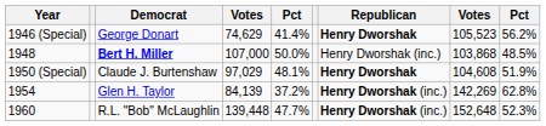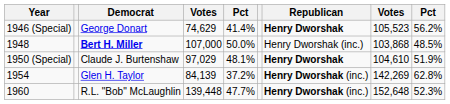 <table class="wikitable" style="margin:0.5em ; font-size:95%">
 <tr>
 <th>Year</th>
 <th></th>
 <th>Democrat</th>
 <th>Votes</th>
 <th>Pct</th>
 <th></th>
 <th>Republican</th>
 <th>Votes</th>
 <th>Pct</th>
 </tr>
 <tr>
 <td>1946 (Special)</td>
 <td></td>
 <td><a href='#'>George Donart</a></td>
 <td>74,629</td>
 <td>41.4%</td>
 <td></td>
 <td><strong>Henry Dworshak</strong></td>
 <td>105,523</td>
 <td>56.2%</td>
 </tr>
 <tr>
 <td>1948</td>
 <td></td>
 <td><strong><a href='#'>Bert H. Miller</a></strong></td>
 <td>107,000</td>
 <td>50.0%</td>
 <td></td>
 <td>Henry Dworshak (inc.)</td>
 <td>103,868</td>
 <td>48.5%</td>
 </tr>
 <tr>
 <td>1950 (Special)</td>
 <td></td>
 <td>Claude J. Burtenshaw</td>
 <td>97,029</td>
 <td>48.1%</td>
 <td></td>
 <td><strong>Henry Dworshak</strong></td>
-<td>104,608</td>
+<td>104,610</td>
 <td>51.9%</td>
 </tr>
 <tr>
 <td>1954</td>
 <td></td>
 <td><a href='#'>Glen H. Taylor</a></td>
 <td>84,139</td>
 <td>37.2%</td>
 <td></td>
 <td><strong>Henry Dworshak</strong> (inc.)</td>
 <td>142,269</td>
 <td>62.8%</td>
 </tr>
 <tr>
 <td>1960</td>
 <td></td>
 <td>R.L. "Bob" McLaughlin</td>
 <td>139,448</td>
 <td>47.7%</td>
 <td></td>
 <td><strong>Henry Dworshak</strong> (inc.)</td>
 <td>152,648</td>
 <td>52.3%</td>
 </tr>
 </table>
